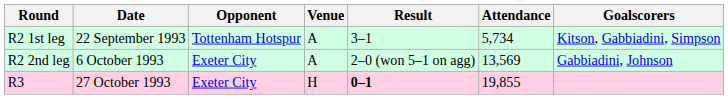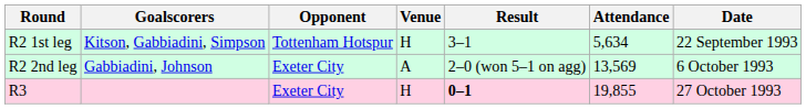 <table class="wikitable">
 <tr>
 <th>Round</th>
-<th>Date</th>
+<th>Goalscorers</th>
 <th>Opponent</th>
 <th>Venue</th>
 <th>Result</th>
 <th>Attendance</th>
-<th>Goalscorers</th>
+<th>Date</th>
 </tr>
 <tr style="background:#d0ffe3;">
 <td>R2 1st leg</td>
+<td><a href='#'>Kitson</a>, <a href='#'>Gabbiadini</a>, <a href='#'>Simpson</a></td>
+<td><a href='#'>Tottenham Hotspur</a></td>
+<td>H</td>
+<td>3–1</td>
+<td>5,634</td>
 <td>22 September 1993</td>
-<td><a href='#'>Tottenham Hotspur</a></td>
-<td>A</td>
-<td>3–1</td>
-<td>5,734</td>
-<td><a href='#'>Kitson</a>, <a href='#'>Gabbiadini</a>, <a href='#'>Simpson</a></td>
 </tr>
 <tr style="background:#d0ffe3;">
 <td>R2 2nd leg</td>
-<td>6 October 1993</td>
+<td><a href='#'>Gabbiadini</a>, <a href='#'>Johnson</a></td>
 <td><a href='#'>Exeter City</a></td>
 <td>A</td>
 <td>2–0 (won 5–1 on agg)</td>
 <td>13,569</td>
-<td><a href='#'>Gabbiadini</a>, <a href='#'>Johnson</a></td>
+<td>6 October 1993</td>
 </tr>
 <tr style="background:#ffd0e3;">
 <td>R3</td>
-<td>27 October 1993</td>
+<td></td>
 <td><a href='#'>Exeter City</a></td>
 <td>H</td>
 <td><strong>0–1</strong></td>
 <td>19,855</td>
-<td></td>
+<td>27 October 1993</td>
 </tr>
 </table>
